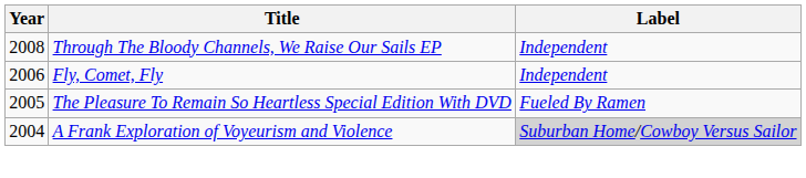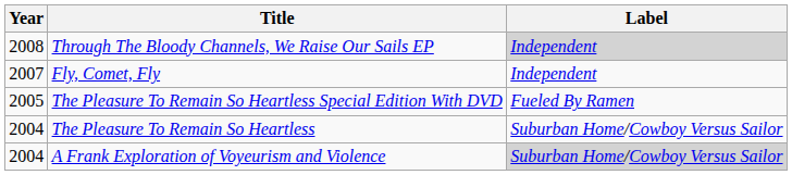 <table class="wikitable">
 <tr>
 <th align="left">Year</th>
 <th align="left">Title</th>
 <th align="left">Label</th>
 </tr>
 <tr>
 <td>2008</td>
 <td><em><a href='#'>Through The Bloody Channels, We Raise Our Sails EP</a></em></td>
-<td><em><a href='#'>Independent</a></em></td>
+<td style="background: lightgrey;"><em><a href='#'>Independent</a></em></td>
 </tr>
 <tr>
-<td>2006</td>
+<td>2007</td>
 <td><em><a href='#'>Fly, Comet, Fly</a></em></td>
 <td><em><a href='#'>Independent</a></em></td>
 </tr>
 <tr>
 <td>2005</td>
 <td><em><a href='#'>The Pleasure To Remain So Heartless Special Edition With DVD</a></em></td>
 <td><em><a href='#'>Fueled By Ramen</a></em></td>
 </tr>
 <tr>
 <td>2004</td>
+<td><em><a href='#'>The Pleasure To Remain So Heartless</a></em></td>
+<td><em><a href='#'>Suburban Home</a>/<a href='#'>Cowboy Versus Sailor</a></em></td>
+</tr>
+<tr>
+<td>2004</td>
 <td><em><a href='#'>A Frank Exploration of Voyeurism and Violence</a></em></td>
 <td style="background: lightgrey;"><em><a href='#'>Suburban Home</a>/<a href='#'>Cowboy Versus Sailor</a></em></td>
 </tr>
 </table>
